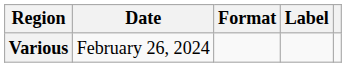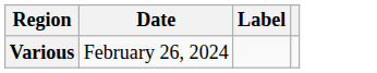 <table class="wikitable plainrowheaders">
 <tr>
 <th scope="col">Region</th>
 <th scope="col">Date</th>
-<th scope="col">Format</th>
 <th scope="col">Label</th>
 <th scope="col"></th>
 </tr>
 <tr>
 <th scope="row">Various</th>
 <td>February 26, 2024</td>
 <td></td>
-<td></td>
 <td align="center"></td>
 </tr>
 </table>
